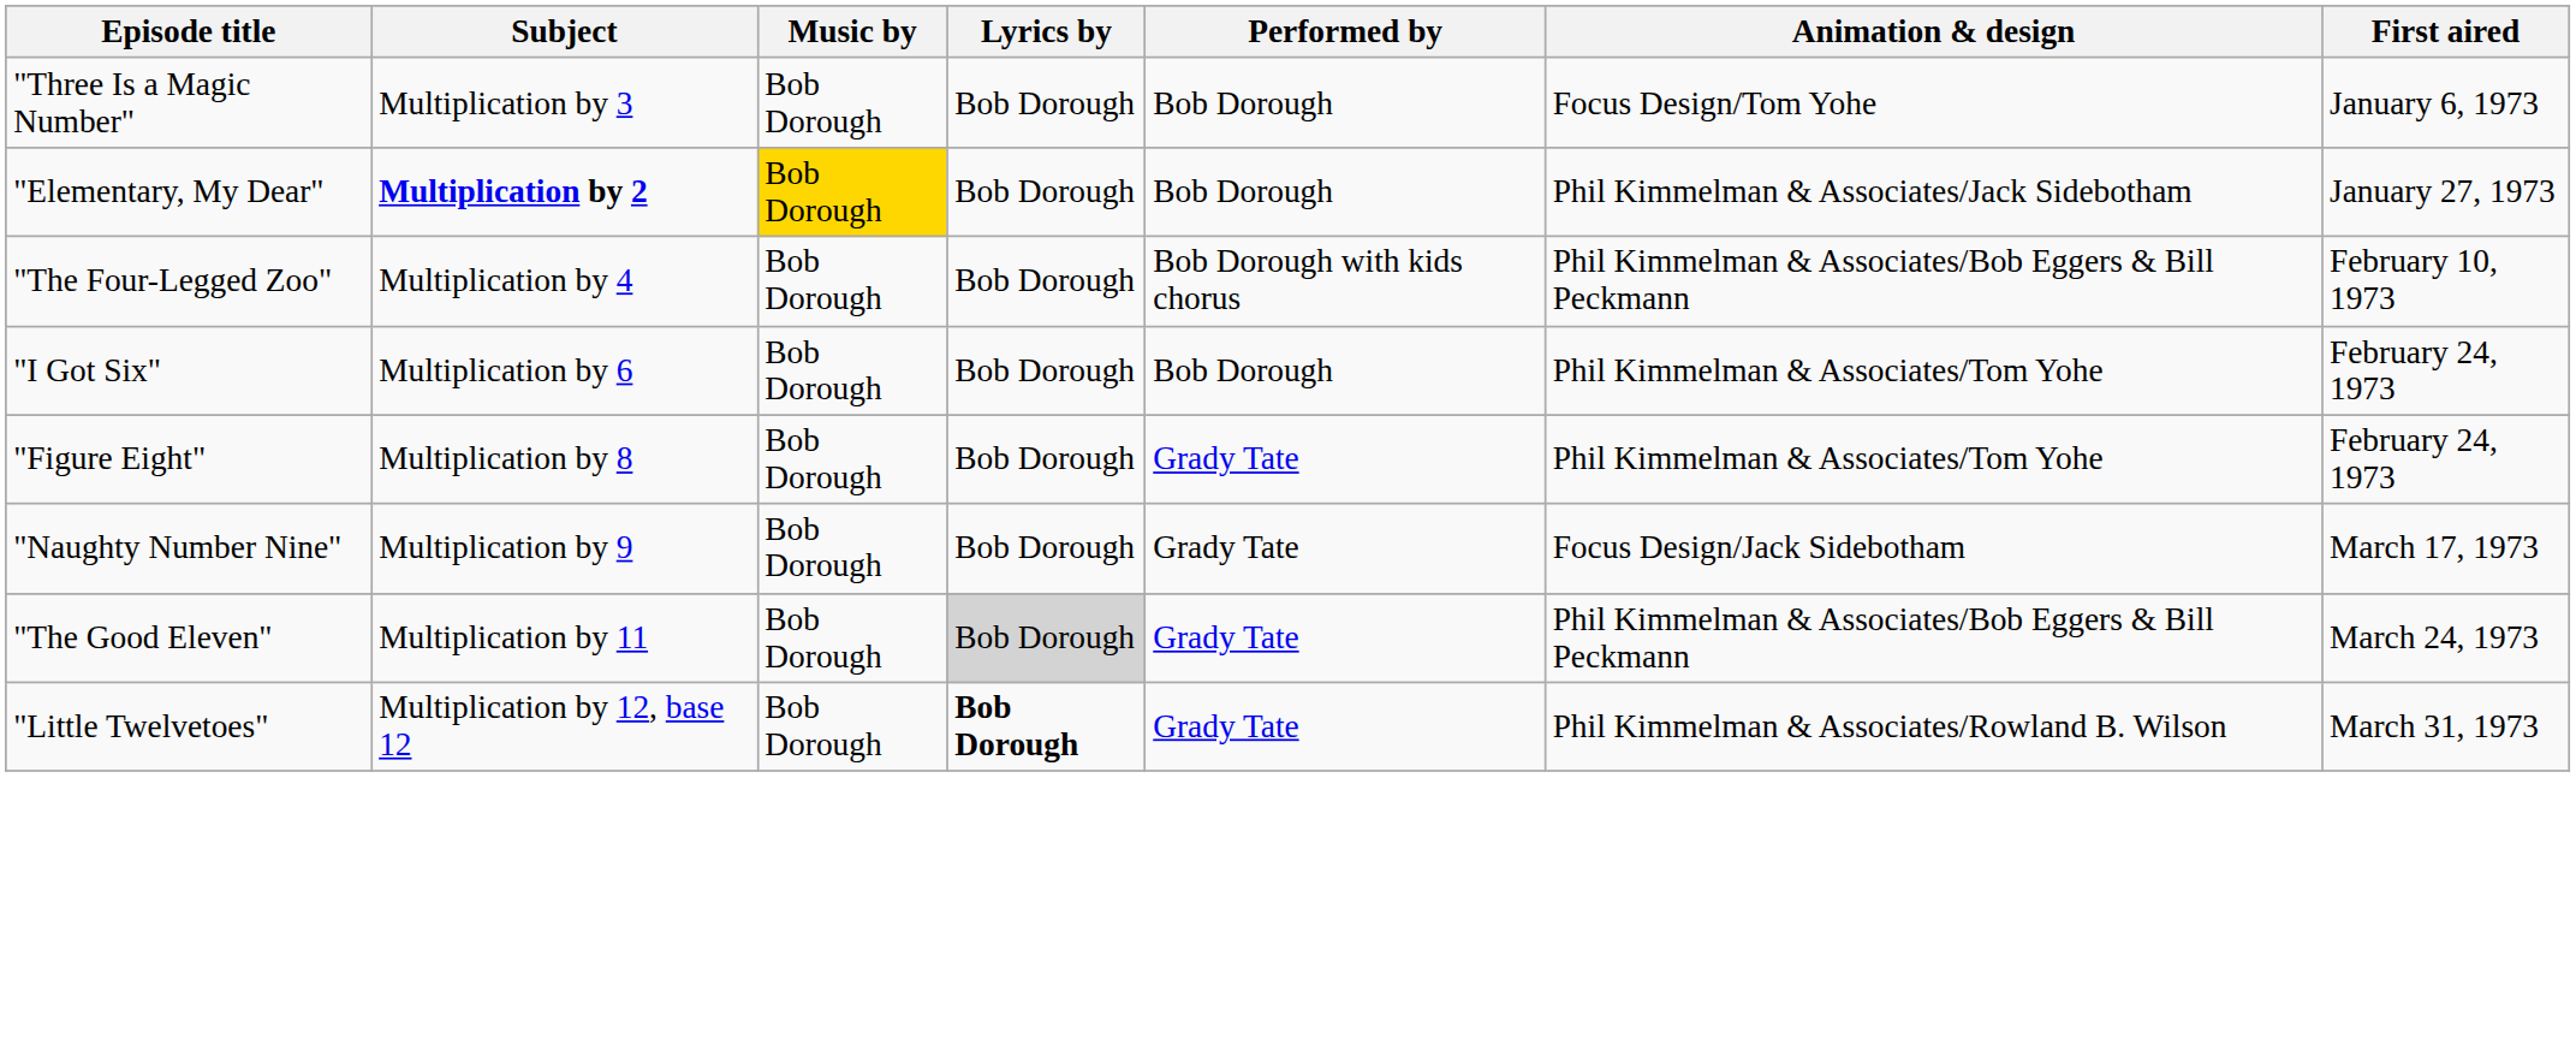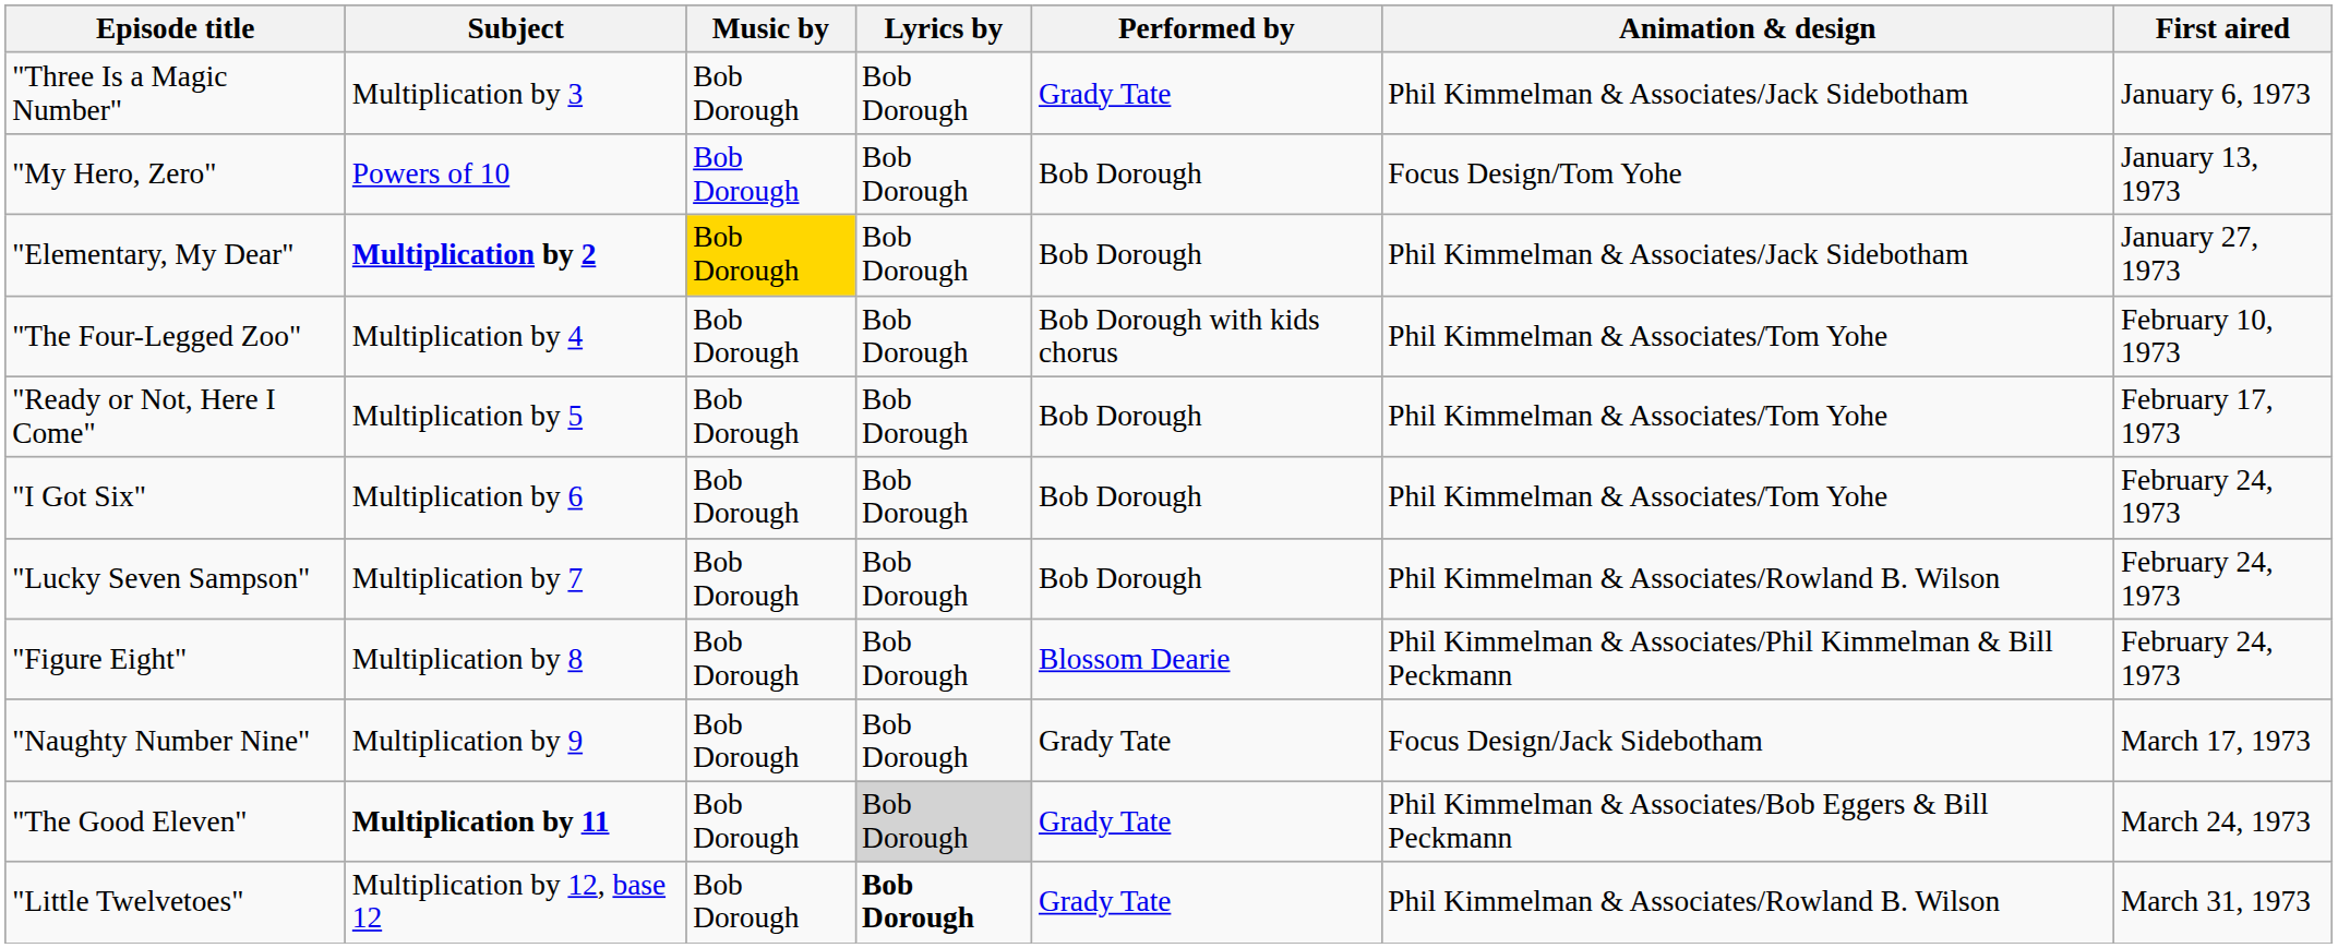 <table class="wikitable sortable">
 <tr>
 <th>Episode title</th>
 <th>Subject</th>
 <th>Music by</th>
 <th>Lyrics by</th>
 <th>Performed by</th>
 <th>Animation & design</th>
 <th>First aired</th>
 </tr>
 <tr>
 <td>"Three Is a Magic Number"</td>
 <td>Multiplication by <a href='#'>3</a></td>
 <td>Bob Dorough</td>
 <td>Bob Dorough</td>
+<td><a href='#'>Grady Tate</a></td>
+<td>Phil Kimmelman & Associates/Jack Sidebotham</td>
+<td>January 6, 1973</td>
+</tr>
+<tr>
+<td>"My Hero, Zero"</td>
+<td><a href='#'>Powers of 10</a></td>
+<td><a href='#'>Bob Dorough</a></td>
+<td>Bob Dorough</td>
 <td>Bob Dorough</td>
 <td>Focus Design/Tom Yohe</td>
-<td>January 6, 1973</td>
+<td>January 13, 1973</td>
 </tr>
 <tr>
 <td>"Elementary, My Dear"</td>
 <td><strong><a href='#'>Multiplication</a> by <a href='#'>2</a></strong></td>
 <td style="background: gold;">Bob Dorough</td>
 <td>Bob Dorough</td>
 <td>Bob Dorough</td>
 <td>Phil Kimmelman & Associates/Jack Sidebotham</td>
 <td>January 27, 1973</td>
 </tr>
 <tr>
 <td>"The Four-Legged Zoo"</td>
 <td>Multiplication by <a href='#'>4</a></td>
 <td>Bob Dorough</td>
 <td>Bob Dorough</td>
 <td>Bob Dorough with kids chorus</td>
-<td>Phil Kimmelman & Associates/Bob Eggers & Bill Peckmann</td>
+<td>Phil Kimmelman & Associates/Tom Yohe</td>
 <td>February 10, 1973</td>
+</tr>
+<tr>
+<td>"Ready or Not, Here I Come"</td>
+<td>Multiplication by <a href='#'>5</a></td>
+<td>Bob Dorough</td>
+<td>Bob Dorough</td>
+<td>Bob Dorough</td>
+<td>Phil Kimmelman & Associates/Tom Yohe</td>
+<td>February 17, 1973</td>
 </tr>
 <tr>
 <td>"I Got Six"</td>
 <td>Multiplication by <a href='#'>6</a></td>
 <td>Bob Dorough</td>
 <td>Bob Dorough</td>
 <td>Bob Dorough</td>
 <td>Phil Kimmelman & Associates/Tom Yohe</td>
 <td>February 24, 1973</td>
 </tr>
 <tr>
+<td>"Lucky Seven Sampson"</td>
+<td>Multiplication by <a href='#'>7</a></td>
+<td>Bob Dorough</td>
+<td>Bob Dorough</td>
+<td>Bob Dorough</td>
+<td>Phil Kimmelman & Associates/Rowland B. Wilson</td>
+<td>February 24, 1973</td>
+</tr>
+<tr>
 <td>"Figure Eight"</td>
 <td>Multiplication by <a href='#'>8</a></td>
 <td>Bob Dorough</td>
 <td>Bob Dorough</td>
-<td><a href='#'>Grady Tate</a></td>
-<td>Phil Kimmelman & Associates/Tom Yohe</td>
+<td><a href='#'>Blossom Dearie</a></td>
+<td>Phil Kimmelman & Associates/Phil Kimmelman & Bill Peckmann</td>
 <td>February 24, 1973</td>
 </tr>
 <tr>
 <td>"Naughty Number Nine"</td>
 <td>Multiplication by <a href='#'>9</a></td>
 <td>Bob Dorough</td>
 <td>Bob Dorough</td>
 <td>Grady Tate</td>
 <td>Focus Design/Jack Sidebotham</td>
 <td>March 17, 1973</td>
 </tr>
 <tr>
 <td>"The Good Eleven"</td>
-<td>Multiplication by <a href='#'>11</a></td>
+<td><strong>Multiplication by <a href='#'>11</a></strong></td>
 <td>Bob Dorough</td>
 <td style="background: lightgrey;">Bob Dorough</td>
 <td><a href='#'>Grady Tate</a></td>
 <td>Phil Kimmelman & Associates/Bob Eggers & Bill Peckmann</td>
 <td>March 24, 1973</td>
 </tr>
 <tr>
 <td>"Little Twelvetoes"</td>
 <td>Multiplication by <a href='#'>12</a>, <a href='#'>base 12</a></td>
 <td>Bob Dorough</td>
 <td><strong>Bob Dorough</strong></td>
 <td><a href='#'>Grady Tate</a></td>
 <td>Phil Kimmelman & Associates/Rowland B. Wilson</td>
 <td>March 31, 1973</td>
 </tr>
 </table>
